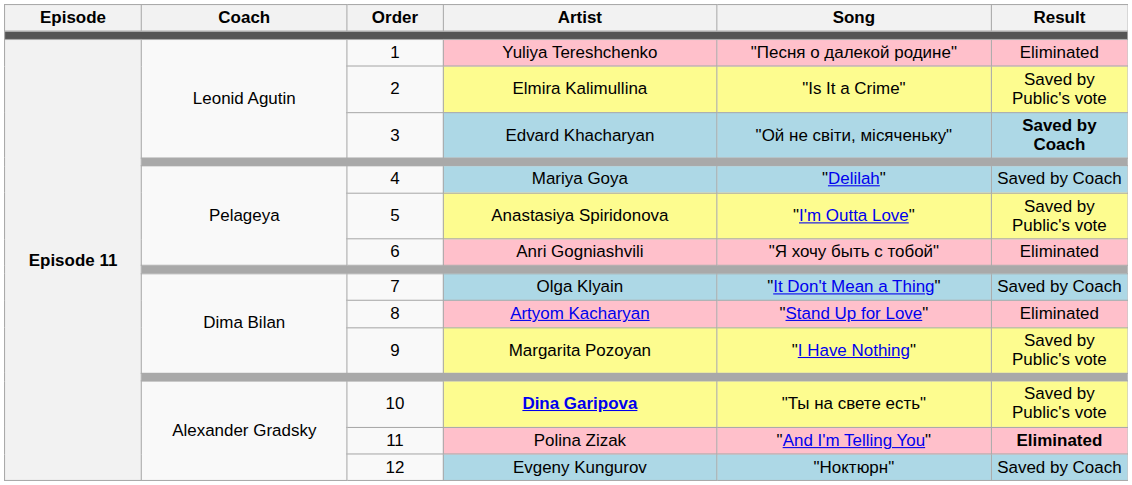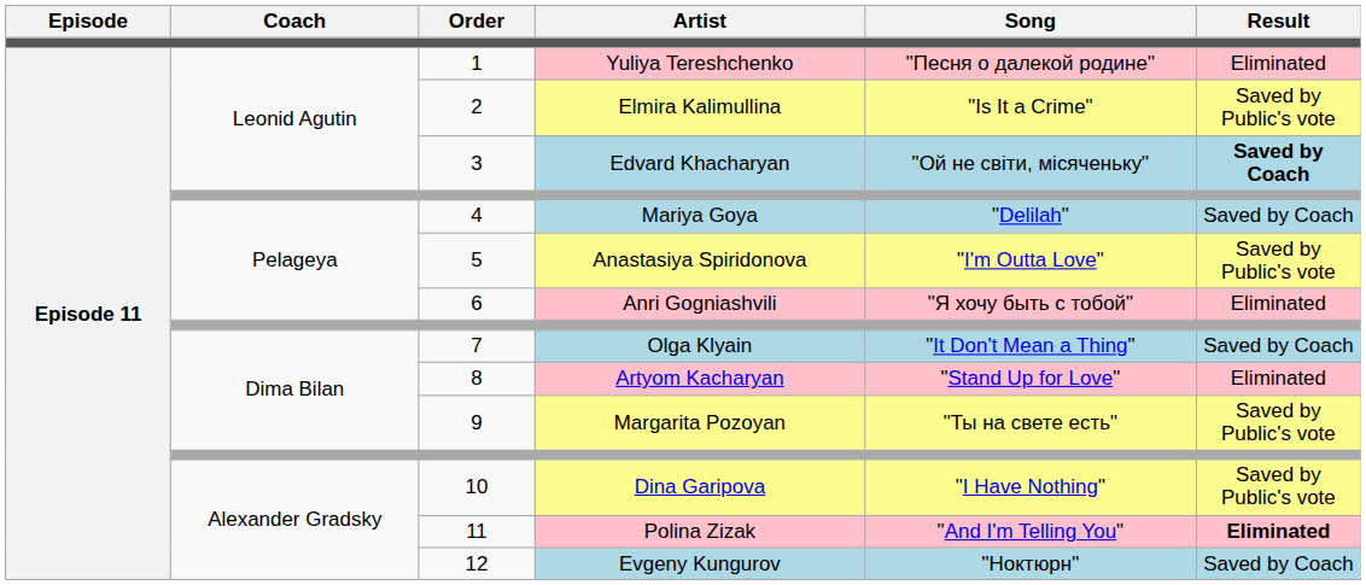 <table class="wikitable" style="text-align:center; width:120%;">
 <tr>
 <th style="width:10%;">Episode</th>
 <th style="width:15%;">Coach</th>
 <th style="width:7%;">Order</th>
 <th style="width:20%;">Artist</th>
 <th style="width:20%;">Song</th>
 <th style="width:10%;">Result</th>
 </tr>
 <tr>
 <td colspan="6" style="background:#555;"></td>
 </tr>
 <tr>
 <th rowspan=15>Episode 11 <br> </th>
 <td rowspan=3>Leonid Agutin</td>
 <td>1</td>
 <td style="background:pink;">Yuliya Tereshchenko</td>
 <td style="background:pink;">"Песня о далекой родине"</td>
 <td style="background:pink;">Eliminated</td>
 </tr>
 <tr>
 <td>2</td>
 <td style="background:#fdfc8f;">Elmira Kalimullina</td>
 <td style="background:#fdfc8f;">"Is It a Crime"</td>
 <td style="background:#fdfc8f;">Saved by Public's vote</td>
 </tr>
 <tr>
 <td>3</td>
 <td style="background:lightblue;">Edvard Khacharyan</td>
 <td style="background:lightblue;">"Ой не світи, місяченьку"</td>
 <td style="background:lightblue;"><strong>Saved by Coach</strong></td>
 </tr>
 <tr>
 <td colspan="5" style="background:darkgray"></td>
 </tr>
 <tr>
 <td rowspan=3>Pelageya</td>
 <td>4</td>
 <td style="background:lightblue;">Mariya Goya</td>
 <td style="background:lightblue;">"<a href='#'>Delilah</a>"</td>
 <td style="background:lightblue;">Saved by Coach</td>
 </tr>
 <tr>
 <td>5</td>
 <td style="background:#fdfc8f;">Anastasiya Spiridonova</td>
 <td style="background:#fdfc8f;">"<a href='#'>I'm Outta Love</a>"</td>
 <td style="background:#fdfc8f;">Saved by Public's vote</td>
 </tr>
 <tr>
 <td>6</td>
 <td style="background:pink;">Anri Gogniashvili</td>
 <td style="background:pink;">"Я хочу быть с тобой"</td>
 <td style="background:pink;">Eliminated</td>
 </tr>
 <tr>
 <td colspan="5" style="background:darkgray"></td>
 </tr>
 <tr>
 <td rowspan=3>Dima Bilan</td>
 <td>7</td>
 <td style="background:lightblue;">Olga Klyain</td>
 <td style="background:lightblue;">"<a href='#'>It Don't Mean a Thing</a>"</td>
 <td style="background:lightblue;">Saved by Coach</td>
 </tr>
 <tr>
 <td>8</td>
 <td style="background:pink;"><a href='#'>Artyom Kacharyan</a></td>
 <td style="background:pink;">"<a href='#'>Stand Up for Love</a>"</td>
 <td style="background:pink;">Eliminated</td>
 </tr>
 <tr>
 <td>9</td>
 <td style="background:#fdfc8f;">Margarita Pozoyan</td>
-<td style="background:#fdfc8f;">"<a href='#'>I Have Nothing</a>"</td>
+<td style="background:#fdfc8f;">"Ты на свете есть"</td>
 <td style="background:#fdfc8f;">Saved by Public's vote</td>
 </tr>
 <tr>
 <td colspan="5" style="background:darkgray"></td>
 </tr>
 <tr>
 <td rowspan=3>Alexander Gradsky</td>
 <td>10</td>
-<td style="background:#fdfc8f;"><strong><a href='#'>Dina Garipova</a></strong></td>
-<td style="background:#fdfc8f;">"Ты на свете есть"</td>
+<td style="background:#fdfc8f;"><a href='#'>Dina Garipova</a></td>
+<td style="background:#fdfc8f;">"<a href='#'>I Have Nothing</a>"</td>
 <td style="background:#fdfc8f;">Saved by Public's vote</td>
 </tr>
 <tr>
 <td>11</td>
 <td style="background:pink;">Polina Zizak</td>
 <td style="background:pink;">"<a href='#'>And I'm Telling You</a>"</td>
 <td style="background:pink;"><strong>Eliminated</strong></td>
 </tr>
 <tr>
 <td>12</td>
 <td style="background:lightblue;">Evgeny Kungurov</td>
 <td style="background:lightblue;">"Ноктюрн"</td>
 <td style="background:lightblue;">Saved by Coach</td>
 </tr>
 </table>
